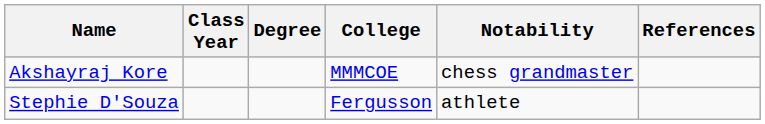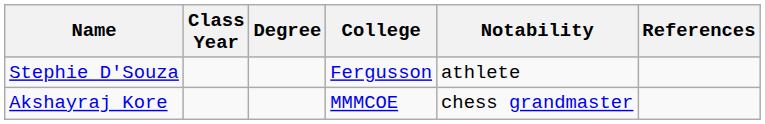 <table class="wikitable">
 <tr>
 <th>Name</th>
 <th>Class<br>Year</th>
 <th>Degree</th>
 <th>College</th>
 <th>Notability</th>
 <th>References</th>
 </tr>
 <tr>
+<td><a href='#'>Stephie D'Souza</a></td>
+<td></td>
+<td></td>
+<td><a href='#'>Fergusson</a></td>
+<td>athlete</td>
+<td></td>
+</tr>
+<tr>
 <td><a href='#'>Akshayraj Kore</a></td>
 <td></td>
 <td></td>
 <td><a href='#'>MMMCOE</a></td>
 <td>chess <a href='#'>grandmaster</a></td>
 <td></td>
 </tr>
-<tr>
-<td><a href='#'>Stephie D'Souza</a></td>
-<td></td>
-<td></td>
-<td><a href='#'>Fergusson</a></td>
-<td>athlete</td>
-<td></td>
-</tr>
 </table>
